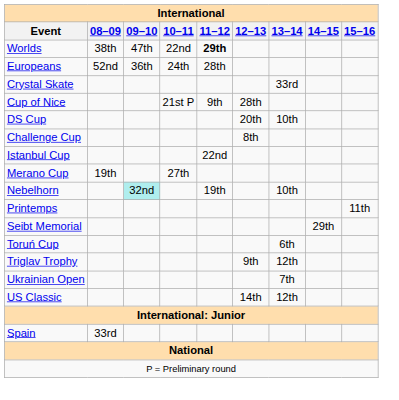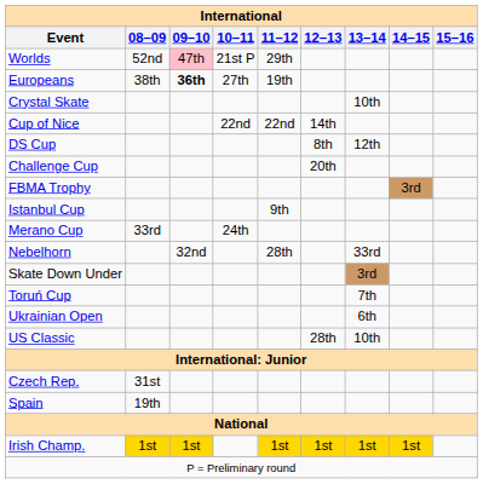 <table class="wikitable" style="text-align:center">
 <tr>
 <th style="background-color: #ffdead; " colspan=9 align=center>International</th>
 </tr>
 <tr>
 <th>Event</th>
 <th><a href='#'>08–09</a></th>
 <th><a href='#'>09–10</a></th>
 <th><a href='#'>10–11</a></th>
 <th><a href='#'>11–12</a></th>
 <th><a href='#'>12–13</a></th>
 <th><a href='#'>13–14</a></th>
 <th><a href='#'>14–15</a></th>
 <th><a href='#'>15–16</a></th>
 </tr>
 <tr>
 <td align=left><a href='#'>Worlds</a></td>
-<td>38th</td>
-<td>47th</td>
-<td>22nd</td>
-<td><strong>29th</strong></td>
+<td>52nd</td>
+<td style="background: pink;">47th</td>
+<td>21st P</td>
+<td>29th</td>
 <td></td>
 <td></td>
 <td></td>
 <td></td>
 </tr>
 <tr>
 <td align=left><a href='#'>Europeans</a></td>
-<td>52nd</td>
-<td>36th</td>
-<td>24th</td>
-<td>28th</td>
+<td>38th</td>
+<td><strong>36th</strong></td>
+<td>27th</td>
+<td>19th</td>
 <td></td>
 <td></td>
 <td></td>
 <td></td>
 </tr>
 <tr>
 <td align=left><a href='#'>Crystal Skate</a></td>
 <td></td>
 <td></td>
 <td></td>
 <td></td>
 <td></td>
-<td>33rd</td>
+<td>10th</td>
 <td></td>
 <td></td>
 </tr>
 <tr>
 <td align=left><a href='#'>Cup of Nice</a></td>
 <td></td>
 <td></td>
-<td>21st P</td>
-<td>9th</td>
-<td>28th</td>
+<td>22nd</td>
+<td>22nd</td>
+<td>14th</td>
 <td></td>
 <td></td>
 <td></td>
 </tr>
 <tr>
 <td align=left><a href='#'>DS Cup</a></td>
 <td></td>
 <td></td>
 <td></td>
 <td></td>
-<td>20th</td>
-<td>10th</td>
+<td>8th</td>
+<td>12th</td>
 <td></td>
 <td></td>
 </tr>
 <tr>
 <td align=left><a href='#'>Challenge Cup</a></td>
 <td></td>
 <td></td>
 <td></td>
 <td></td>
-<td>8th</td>
+<td>20th</td>
 <td></td>
 <td></td>
+<td></td>
+</tr>
+<tr>
+<td align=left><a href='#'>FBMA Trophy</a></td>
+<td></td>
+<td></td>
+<td></td>
+<td></td>
+<td></td>
+<td></td>
+<td bgcolor=cc9966>3rd</td>
 <td></td>
 </tr>
 <tr>
 <td align=left><a href='#'>Istanbul Cup</a></td>
 <td></td>
 <td></td>
 <td></td>
-<td>22nd</td>
+<td>9th</td>
 <td></td>
 <td></td>
 <td></td>
 <td></td>
 </tr>
 <tr>
 <td align=left><a href='#'>Merano Cup</a></td>
-<td>19th</td>
+<td>33rd</td>
 <td></td>
-<td>27th</td>
+<td>24th</td>
 <td></td>
 <td></td>
 <td></td>
 <td></td>
 <td></td>
 </tr>
 <tr>
 <td align=left><a href='#'>Nebelhorn</a></td>
 <td></td>
-<td style="background: paleturquoise;">32nd</td>
+<td>32nd</td>
 <td></td>
-<td>19th</td>
+<td>28th</td>
 <td></td>
-<td>10th</td>
+<td>33rd</td>
 <td></td>
 <td></td>
 </tr>
 <tr>
-<td align=left><a href='#'>Printemps</a></td>
+<td align=left>Skate Down Under</td>
 <td></td>
 <td></td>
 <td></td>
 <td></td>
 <td></td>
+<td bgcolor=cc9966>3rd</td>
 <td></td>
 <td></td>
-<td>11th</td>
 </tr>
 <tr>
-<td align=left><a href='#'>Seibt Memorial</a></td>
+<td align=left><a href='#'>Toruń Cup</a></td>
 <td></td>
 <td></td>
 <td></td>
 <td></td>
 <td></td>
+<td>7th</td>
 <td></td>
-<td>29th</td>
 <td></td>
 </tr>
 <tr>
-<td align=left><a href='#'>Toruń Cup</a></td>
+<td align=left><a href='#'>Ukrainian Open</a></td>
 <td></td>
 <td></td>
 <td></td>
 <td></td>
 <td></td>
 <td>6th</td>
 <td></td>
 <td></td>
 </tr>
 <tr>
-<td align=left><a href='#'>Triglav Trophy</a></td>
-<td></td>
-<td></td>
-<td></td>
-<td></td>
-<td>9th</td>
-<td>12th</td>
-<td></td>
-<td></td>
-</tr>
-<tr>
-<td align=left><a href='#'>Ukrainian Open</a></td>
-<td></td>
-<td></td>
-<td></td>
-<td></td>
-<td></td>
-<td>7th</td>
-<td></td>
-<td></td>
-</tr>
-<tr>
 <td align=left><a href='#'>US Classic</a></td>
 <td></td>
 <td></td>
 <td></td>
 <td></td>
-<td>14th</td>
-<td>12th</td>
+<td>28th</td>
+<td>10th</td>
 <td></td>
 <td></td>
 </tr>
 <tr>
 <th style="background-color: #ffdead; " colspan=9 align=center>International: Junior</th>
 </tr>
 <tr>
+<td align=left> <a href='#'>Czech Rep.</a></td>
+<td>31st</td>
+<td></td>
+<td></td>
+<td></td>
+<td></td>
+<td></td>
+<td></td>
+<td></td>
+</tr>
+<tr>
 <td align=left> <a href='#'>Spain</a></td>
-<td>33rd</td>
+<td>19th</td>
 <td></td>
 <td></td>
 <td></td>
 <td></td>
 <td></td>
 <td></td>
 <td></td>
 </tr>
 <tr>
 <th style="background-color: #ffdead; " colspan=9 align=center>National</th>
 </tr>
 <tr>
+<td align=left><a href='#'>Irish Champ.</a></td>
+<td bgcolor=gold>1st</td>
+<td bgcolor=gold>1st</td>
+<td></td>
+<td bgcolor=gold>1st</td>
+<td bgcolor=gold>1st</td>
+<td bgcolor=gold>1st</td>
+<td bgcolor=gold>1st</td>
+<td></td>
+</tr>
+<tr>
 <td colspan=9 align=center><small> P = Preliminary round </small></td>
 </tr>
 </table>
